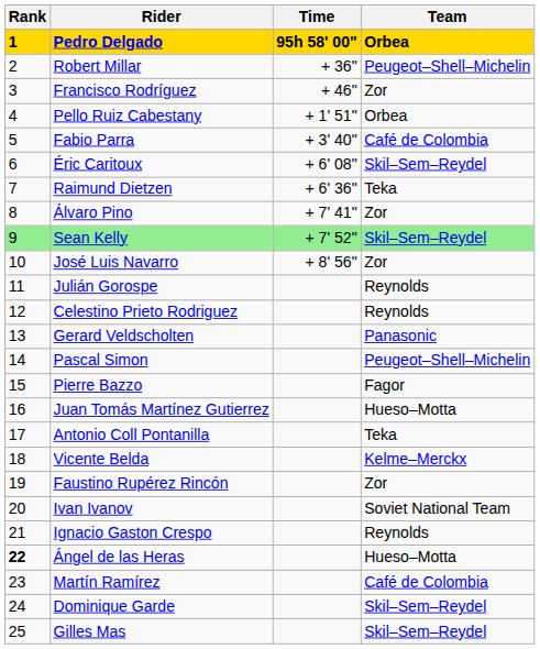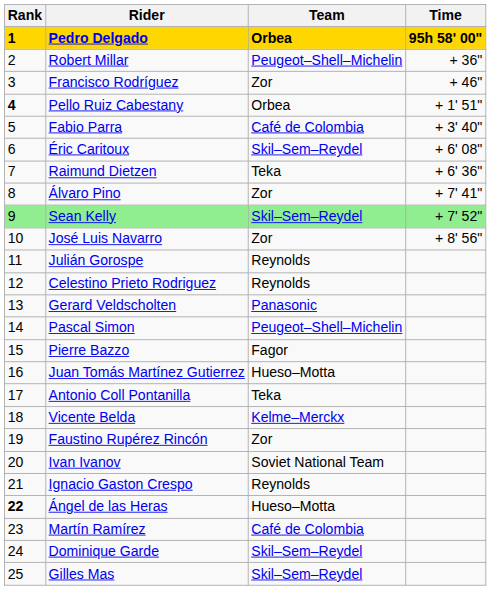 <table class="wikitable">
 <tr>
 <th>Rank</th>
 <th>Rider</th>
+<th>Team</th>
 <th>Time</th>
-<th>Team</th>
 </tr>
 <tr bgcolor=gold>
 <td><strong>1</strong></td>
 <td> <strong><a href='#'>Pedro Delgado</a></strong></td>
+<td><strong>Orbea</strong></td>
 <td align="right"><strong> 95h 58' 00"</strong></td>
-<td><strong>Orbea</strong></td>
 </tr>
 <tr>
 <td>2</td>
 <td> <a href='#'>Robert Millar</a></td>
+<td><a href='#'>Peugeot–Shell–Michelin</a></td>
 <td align="right">+ 36"</td>
-<td><a href='#'>Peugeot–Shell–Michelin</a></td>
 </tr>
 <tr>
 <td>3</td>
 <td> <a href='#'>Francisco Rodríguez</a></td>
+<td>Zor</td>
 <td align=right>+ 46"</td>
-<td>Zor</td>
 </tr>
 <tr>
-<td>4</td>
+<td><strong>4</strong></td>
 <td> <a href='#'>Pello Ruiz Cabestany</a></td>
+<td>Orbea</td>
 <td align="right">+ 1' 51"</td>
-<td>Orbea</td>
 </tr>
 <tr>
 <td>5</td>
 <td> <a href='#'>Fabio Parra</a></td>
+<td><a href='#'>Café de Colombia</a></td>
 <td align=right>+ 3' 40"</td>
-<td><a href='#'>Café de Colombia</a></td>
 </tr>
 <tr>
 <td>6</td>
 <td> <a href='#'>Éric Caritoux</a></td>
+<td><a href='#'>Skil–Sem–Reydel</a></td>
 <td align=right>+ 6' 08"</td>
-<td><a href='#'>Skil–Sem–Reydel</a></td>
 </tr>
 <tr>
 <td>7</td>
 <td> <a href='#'>Raimund Dietzen</a></td>
+<td>Teka</td>
 <td align=right>+ 6' 36"</td>
-<td>Teka</td>
 </tr>
 <tr>
 <td>8</td>
 <td> <a href='#'>Álvaro Pino</a></td>
+<td>Zor</td>
 <td align=right>+ 7' 41"</td>
-<td>Zor</td>
 </tr>
 <tr bgcolor=lightgreen>
 <td>9</td>
 <td> <a href='#'>Sean Kelly</a></td>
+<td><a href='#'>Skil–Sem–Reydel</a></td>
 <td align="right">+ 7' 52"</td>
-<td><a href='#'>Skil–Sem–Reydel</a></td>
 </tr>
 <tr>
 <td>10</td>
 <td> <a href='#'>José Luis Navarro</a></td>
+<td>Zor</td>
 <td align="right">+ 8' 56"</td>
-<td>Zor</td>
 </tr>
 <tr>
 <td>11</td>
 <td> <a href='#'>Julián Gorospe</a></td>
+<td>Reynolds</td>
 <td align="right"></td>
-<td>Reynolds</td>
 </tr>
 <tr>
 <td>12</td>
 <td> <a href='#'>Celestino Prieto Rodriguez</a></td>
+<td>Reynolds</td>
 <td align="right"></td>
-<td>Reynolds</td>
 </tr>
 <tr>
 <td>13</td>
 <td> <a href='#'>Gerard Veldscholten</a></td>
+<td><a href='#'>Panasonic</a></td>
 <td align=right></td>
-<td><a href='#'>Panasonic</a></td>
 </tr>
 <tr>
 <td>14</td>
 <td> <a href='#'>Pascal Simon</a></td>
+<td><a href='#'>Peugeot–Shell–Michelin</a></td>
 <td align="right"></td>
-<td><a href='#'>Peugeot–Shell–Michelin</a></td>
 </tr>
 <tr>
 <td>15</td>
 <td> <a href='#'>Pierre Bazzo</a></td>
+<td>Fagor</td>
 <td align=right></td>
-<td>Fagor</td>
 </tr>
 <tr>
 <td>16</td>
 <td> <a href='#'>Juan Tomás Martínez Gutierrez</a></td>
+<td>Hueso–Motta</td>
 <td align=right></td>
-<td>Hueso–Motta</td>
 </tr>
 <tr>
 <td>17</td>
 <td> <a href='#'>Antonio Coll Pontanilla</a></td>
+<td>Teka</td>
 <td align=right></td>
-<td>Teka</td>
 </tr>
 <tr>
 <td>18</td>
 <td> <a href='#'>Vicente Belda</a></td>
+<td><a href='#'>Kelme–Merckx</a></td>
 <td align=right></td>
-<td><a href='#'>Kelme–Merckx</a></td>
 </tr>
 <tr>
 <td>19</td>
 <td> <a href='#'>Faustino Rupérez Rincón</a></td>
+<td>Zor</td>
 <td align="right"></td>
-<td>Zor</td>
 </tr>
 <tr>
 <td>20</td>
 <td> <a href='#'>Ivan Ivanov</a></td>
+<td>Soviet National Team</td>
 <td align="right"></td>
-<td>Soviet National Team</td>
 </tr>
 <tr>
 <td>21</td>
 <td> <a href='#'>Ignacio Gaston Crespo</a></td>
+<td>Reynolds</td>
 <td align="right"></td>
-<td>Reynolds</td>
 </tr>
 <tr>
 <td><strong>22</strong></td>
 <td> <a href='#'>Ángel de las Heras</a></td>
+<td>Hueso–Motta</td>
 <td align="right"></td>
-<td>Hueso–Motta</td>
 </tr>
 <tr>
 <td>23</td>
 <td> <a href='#'>Martín Ramírez</a></td>
+<td><a href='#'>Café de Colombia</a></td>
 <td align=right></td>
-<td><a href='#'>Café de Colombia</a></td>
 </tr>
 <tr>
 <td>24</td>
 <td> <a href='#'>Dominique Garde</a></td>
+<td><a href='#'>Skil–Sem–Reydel</a></td>
 <td align="right"></td>
-<td><a href='#'>Skil–Sem–Reydel</a></td>
 </tr>
 <tr>
 <td>25</td>
 <td> <a href='#'>Gilles Mas</a></td>
+<td><a href='#'>Skil–Sem–Reydel</a></td>
 <td align=right></td>
-<td><a href='#'>Skil–Sem–Reydel</a></td>
 </tr>
 </table>
